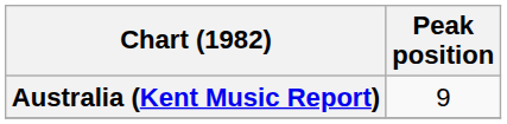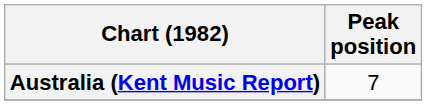 <table class="wikitable sortable plainrowheaders">
 <tr>
 <th scope="col">Chart (1982)</th>
 <th scope="col">Peak<br>position</th>
 </tr>
 <tr>
 <th scope="row">Australia (<a href='#'>Kent Music Report</a>)</th>
-<td style="text-align:center;">9</td>
+<td style="text-align:center;">7</td>
 </tr>
 <tr>
 </tr>
 </table>
